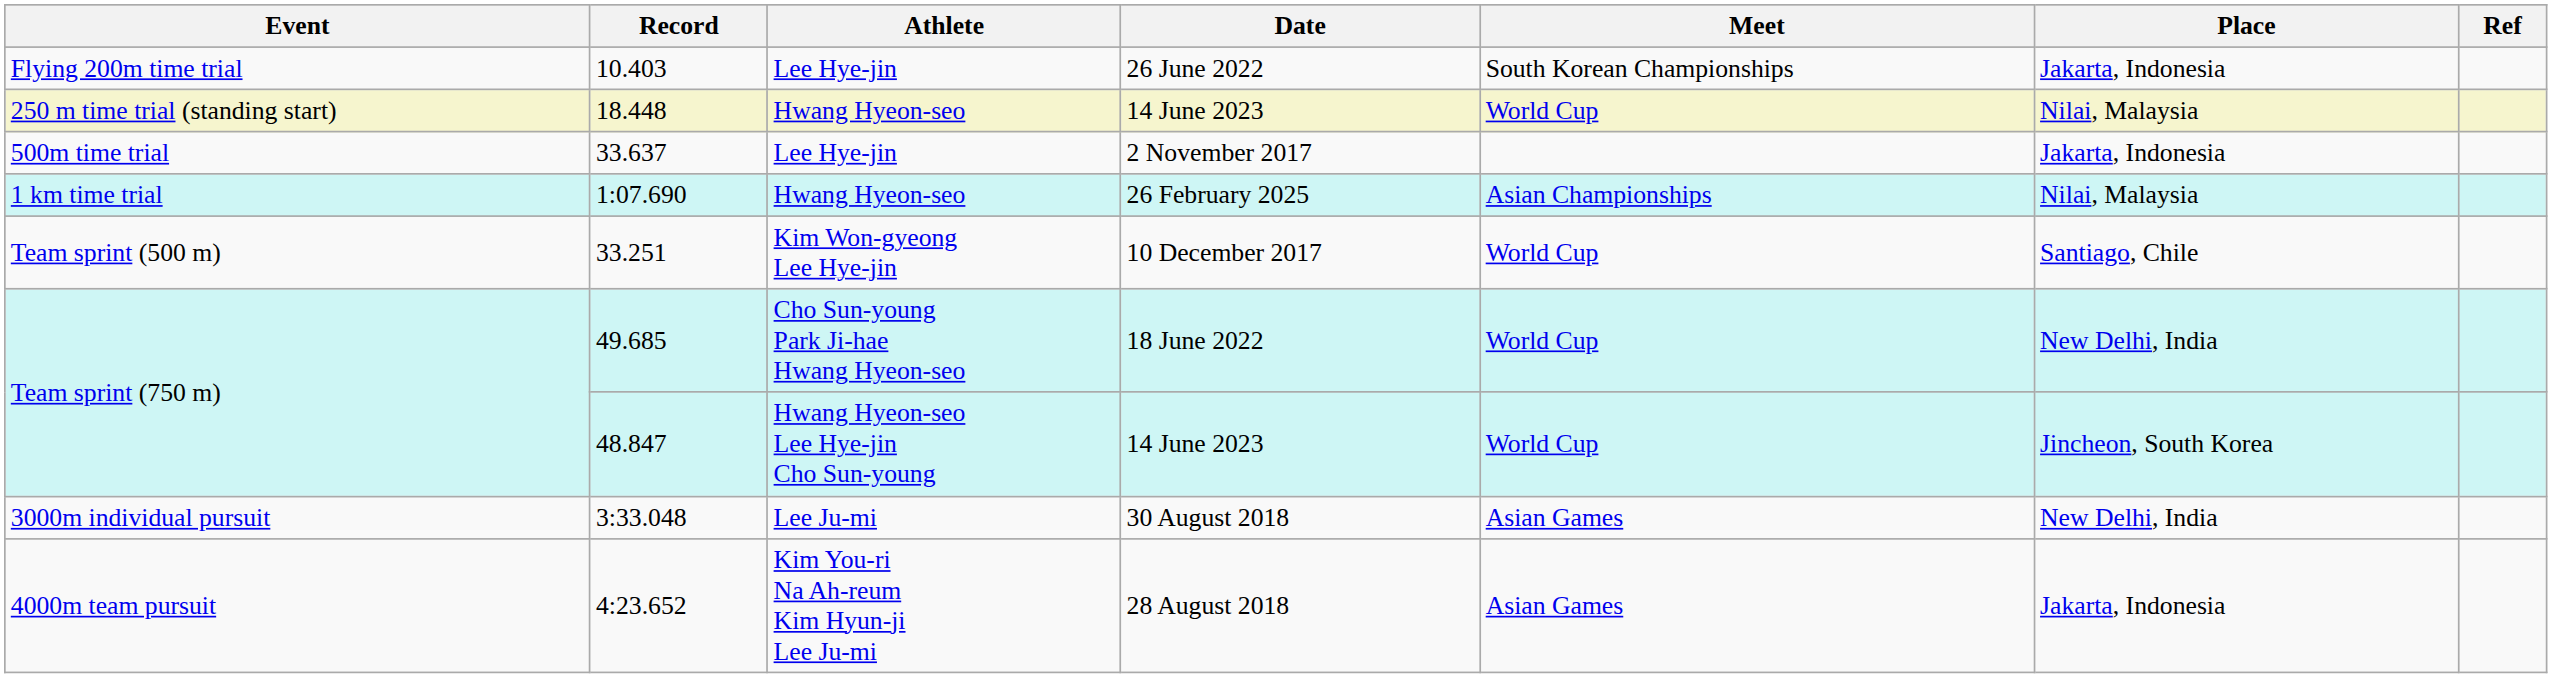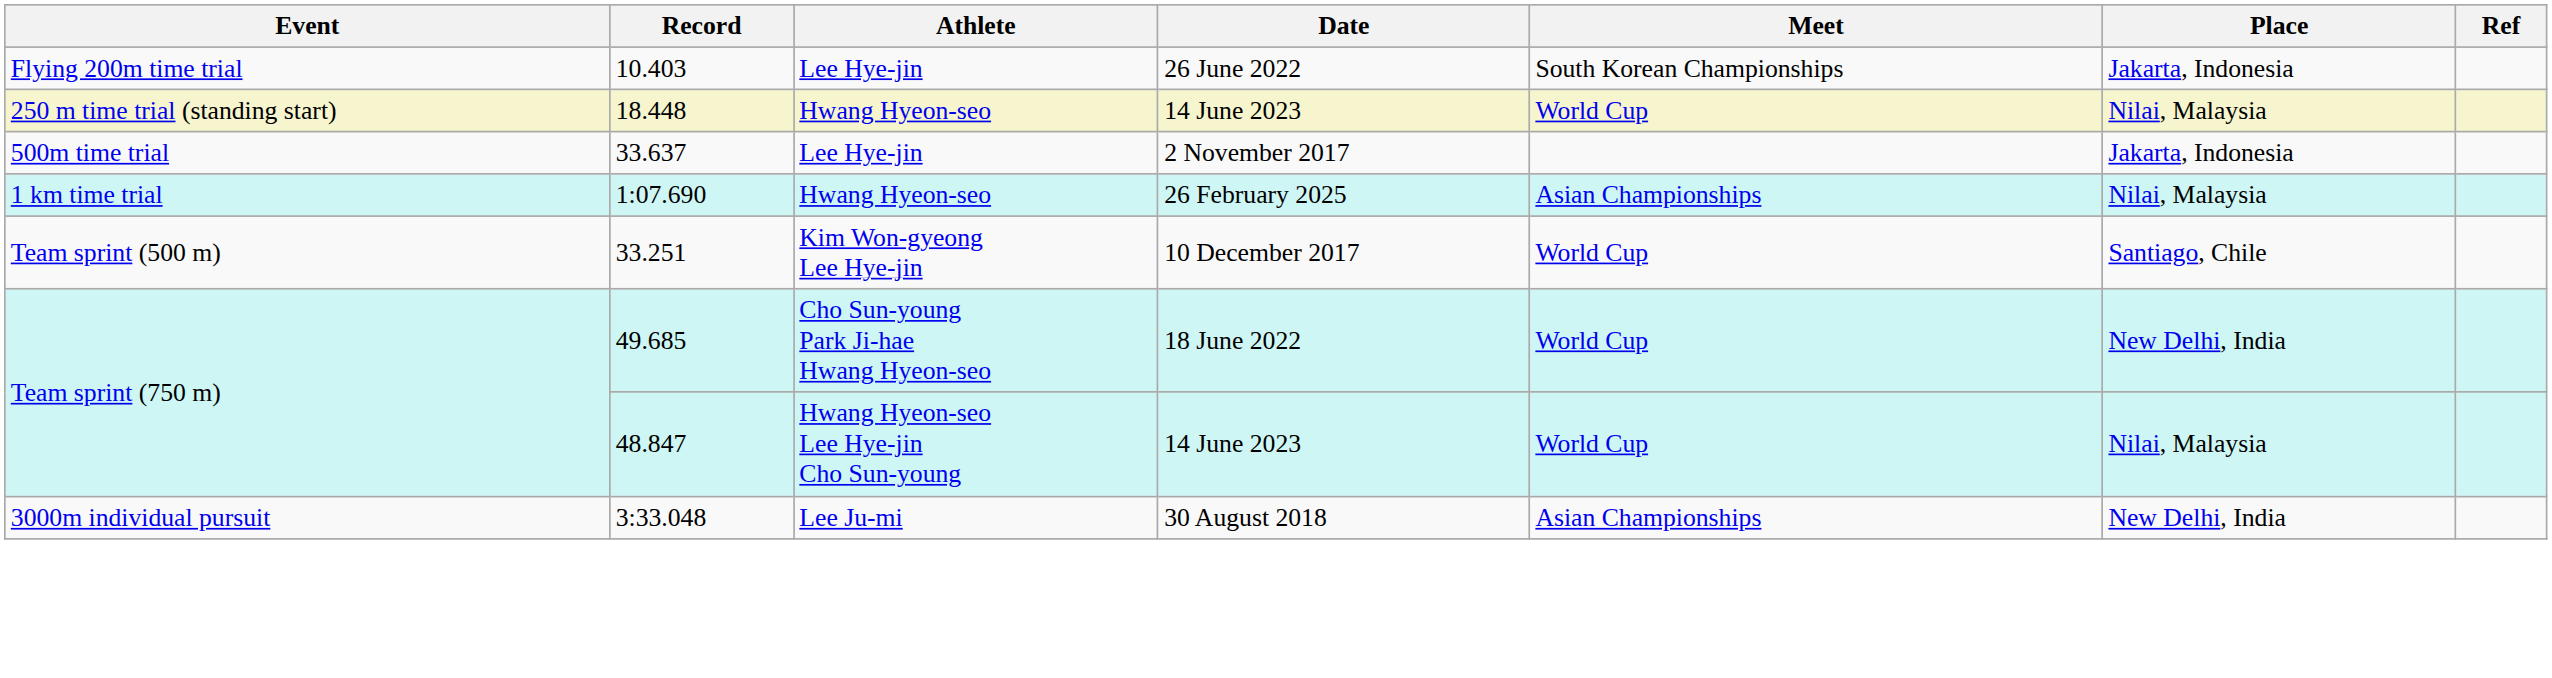 <table class="wikitable" style="font-size:95%; width: 95%;">
 <tr>
 <th>Event</th>
 <th>Record</th>
 <th>Athlete</th>
 <th>Date</th>
 <th>Meet</th>
 <th>Place</th>
 <th>Ref</th>
 </tr>
 <tr>
 <td><a href='#'>Flying 200m time trial</a></td>
 <td>10.403</td>
 <td><a href='#'>Lee Hye-jin</a></td>
 <td>26 June 2022</td>
 <td>South Korean Championships</td>
 <td><a href='#'>Jakarta</a>, Indonesia</td>
 <td></td>
 </tr>
 <tr style="background:#f6F5CE;">
 <td><a href='#'>250 m time trial</a> (standing start)</td>
 <td>18.448</td>
 <td><a href='#'>Hwang Hyeon-seo</a></td>
 <td>14 June 2023</td>
 <td><a href='#'>World Cup</a></td>
 <td><a href='#'>Nilai</a>, Malaysia</td>
 <td></td>
 </tr>
 <tr>
 <td><a href='#'>500m time trial</a></td>
 <td>33.637</td>
 <td><a href='#'>Lee Hye-jin</a></td>
 <td>2 November 2017</td>
 <td></td>
 <td><a href='#'>Jakarta</a>, Indonesia</td>
 <td></td>
 </tr>
 <tr style="background:#cef6f5;">
 <td><a href='#'>1 km time trial</a></td>
 <td>1:07.690</td>
 <td><a href='#'>Hwang Hyeon-seo</a></td>
 <td>26 February 2025</td>
 <td><a href='#'>Asian Championships</a></td>
 <td><a href='#'>Nilai</a>, Malaysia</td>
 <td></td>
 </tr>
 <tr>
 <td><a href='#'>Team sprint</a> (500 m)</td>
 <td>33.251</td>
 <td><a href='#'>Kim Won-gyeong</a><br><a href='#'>Lee Hye-jin</a></td>
 <td>10 December 2017</td>
 <td><a href='#'>World Cup</a></td>
 <td><a href='#'>Santiago</a>, Chile</td>
 <td></td>
 </tr>
 <tr style="background:#cef6f5;">
 <td rowspan=2><a href='#'>Team sprint</a> (750 m)</td>
 <td>49.685</td>
 <td><a href='#'>Cho Sun-young</a><br><a href='#'>Park Ji-hae</a><br><a href='#'>Hwang Hyeon-seo</a></td>
 <td>18 June 2022</td>
 <td><a href='#'>World Cup</a></td>
 <td><a href='#'>New Delhi</a>, India</td>
 <td></td>
 </tr>
 <tr style="background:#cef6f5;">
 <td>48.847</td>
 <td><a href='#'>Hwang Hyeon-seo</a><br><a href='#'>Lee Hye-jin</a><br><a href='#'>Cho Sun-young</a></td>
 <td>14 June 2023</td>
 <td><a href='#'>World Cup</a></td>
-<td><a href='#'>Jincheon</a>, South Korea</td>
+<td><a href='#'>Nilai</a>, Malaysia</td>
 <td></td>
 </tr>
 <tr>
 <td><a href='#'>3000m individual pursuit</a></td>
 <td>3:33.048</td>
 <td><a href='#'>Lee Ju-mi</a></td>
 <td>30 August 2018</td>
-<td><a href='#'>Asian Games</a></td>
+<td><a href='#'>Asian Championships</a></td>
 <td><a href='#'>New Delhi</a>, India</td>
 <td></td>
 </tr>
-<tr>
-<td><a href='#'>4000m team pursuit</a></td>
-<td>4:23.652</td>
-<td><a href='#'>Kim You-ri</a><br><a href='#'>Na Ah-reum</a><br><a href='#'>Kim Hyun-ji</a><br><a href='#'>Lee Ju-mi</a></td>
-<td>28 August 2018</td>
-<td><a href='#'>Asian Games</a></td>
-<td><a href='#'>Jakarta</a>, Indonesia</td>
-<td></td>
-</tr>
 </table>
